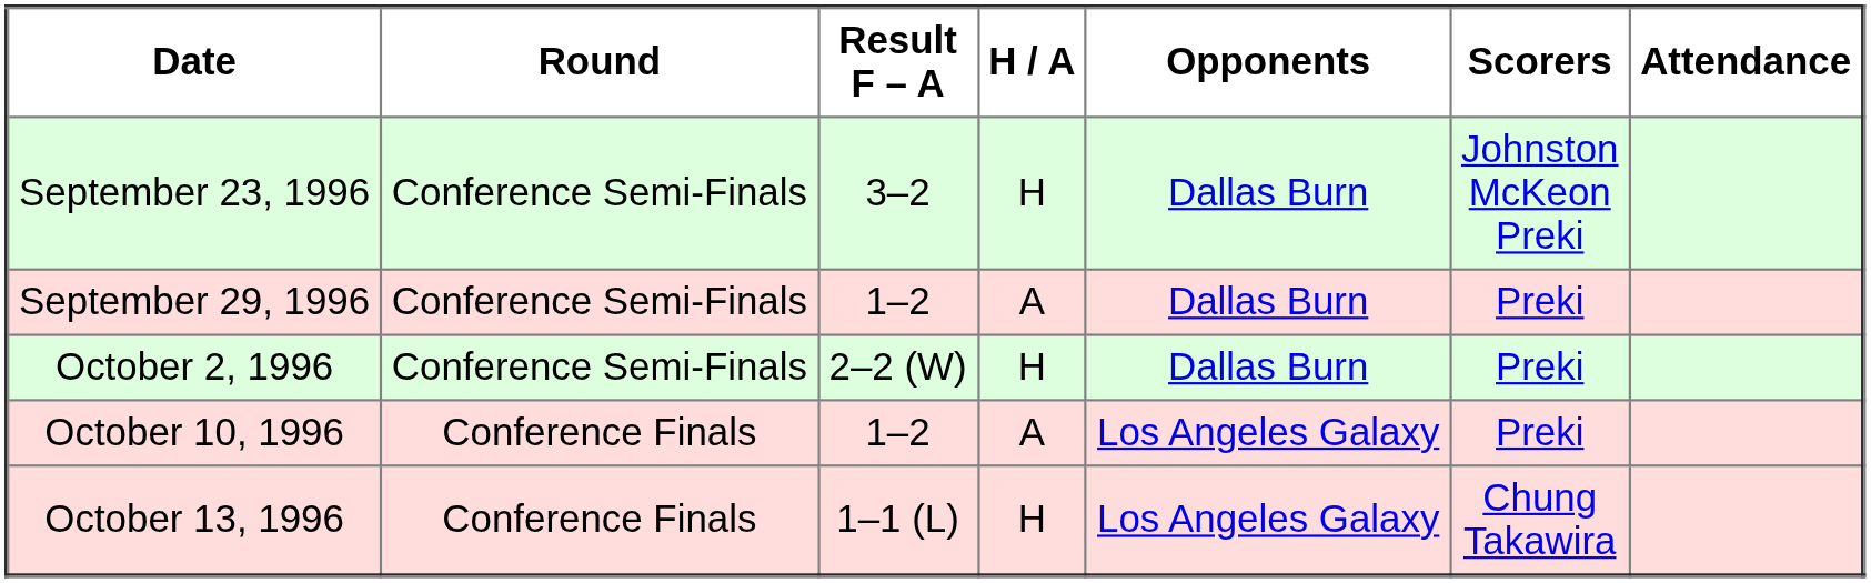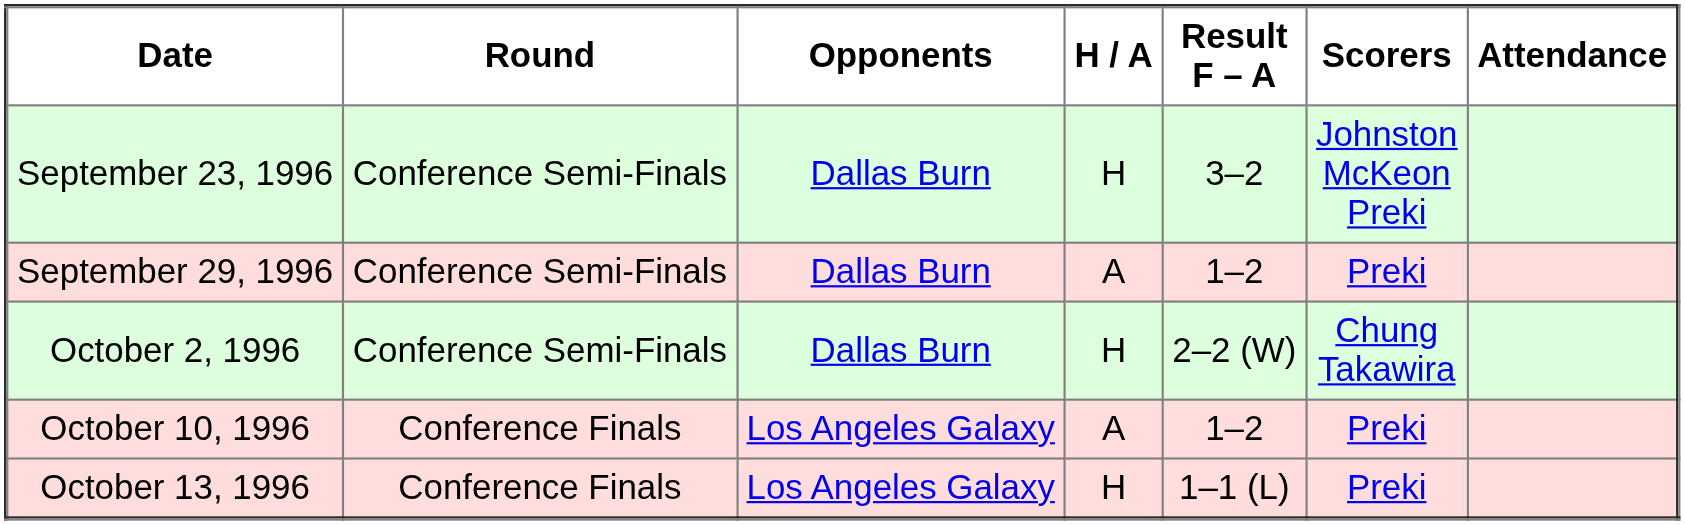 <table border="2" cellpadding="4" style="border-collapse:collapse; text-align:center;">
 <tr>
 <th><strong>Date</strong></th>
 <th><strong>Round</strong></th>
+<th><strong>Opponents</strong></th>
+<th><strong>H / A</strong></th>
 <th><strong>Result<br>F – A</strong></th>
-<th><strong>H / A</strong></th>
-<th><strong>Opponents</strong></th>
 <th><strong>Scorers</strong></th>
 <th><strong>Attendance</strong></th>
 </tr>
 <tr bgcolor="#ddffdd">
 <td>September 23, 1996</td>
 <td>Conference Semi-Finals</td>
+<td><a href='#'>Dallas Burn</a></td>
+<td>H</td>
 <td>3–2</td>
-<td>H</td>
-<td><a href='#'>Dallas Burn</a></td>
 <td><a href='#'>Johnston</a> <br> <a href='#'>McKeon</a> <br> <a href='#'>Preki</a></td>
 <td></td>
 </tr>
 <tr bgcolor="#ffdddd">
 <td>September 29, 1996</td>
 <td>Conference Semi-Finals</td>
+<td><a href='#'>Dallas Burn</a></td>
+<td>A</td>
 <td>1–2</td>
-<td>A</td>
-<td><a href='#'>Dallas Burn</a></td>
 <td><a href='#'>Preki</a></td>
 <td></td>
 </tr>
 <tr bgcolor="#ddffdd">
 <td>October 2, 1996</td>
 <td>Conference Semi-Finals</td>
+<td><a href='#'>Dallas Burn</a></td>
+<td>H</td>
 <td>2–2 (W)</td>
-<td>H</td>
-<td><a href='#'>Dallas Burn</a></td>
-<td><a href='#'>Preki</a></td>
+<td><a href='#'>Chung</a> <br> <a href='#'>Takawira</a></td>
 <td></td>
 </tr>
 <tr bgcolor="#ffdddd">
 <td>October 10, 1996</td>
 <td>Conference Finals</td>
+<td><a href='#'>Los Angeles Galaxy</a></td>
+<td>A</td>
 <td>1–2</td>
-<td>A</td>
-<td><a href='#'>Los Angeles Galaxy</a></td>
 <td><a href='#'>Preki</a></td>
 <td></td>
 </tr>
 <tr bgcolor="#ffdddd">
 <td>October 13, 1996</td>
 <td>Conference Finals</td>
+<td><a href='#'>Los Angeles Galaxy</a></td>
+<td>H</td>
 <td>1–1 (L)</td>
-<td>H</td>
-<td><a href='#'>Los Angeles Galaxy</a></td>
-<td><a href='#'>Chung</a> <br> <a href='#'>Takawira</a></td>
+<td><a href='#'>Preki</a></td>
 <td></td>
 </tr>
 </table>
